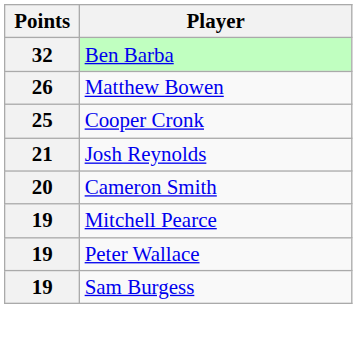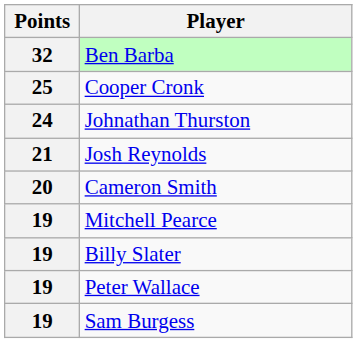 <table class="wikitable" style="text-align:left;">
 <tr>
 <th width=50>Points</th>
 <th width=200>Player</th>
 </tr>
 <tr>
 <th>32</th>
 <td style="background:#C0FFC0"> <a href='#'>Ben Barba</a></td>
 </tr>
 <tr>
-<th>26</th>
-<td> <a href='#'>Matthew Bowen</a></td>
+<th>25</th>
+<td> <a href='#'>Cooper Cronk</a></td>
 </tr>
 <tr>
-<th>25</th>
-<td> <a href='#'>Cooper Cronk</a></td>
+<th>24</th>
+<td> <a href='#'>Johnathan Thurston</a></td>
 </tr>
 <tr>
 <th>21</th>
 <td> <a href='#'>Josh Reynolds</a></td>
 </tr>
 <tr>
 <th>20</th>
 <td> <a href='#'>Cameron Smith</a></td>
 </tr>
 <tr>
 <th>19</th>
 <td> <a href='#'>Mitchell Pearce</a></td>
 </tr>
 <tr>
 <th>19</th>
+<td> <a href='#'>Billy Slater</a></td>
+</tr>
+<tr>
+<th>19</th>
 <td> <a href='#'>Peter Wallace</a></td>
 </tr>
 <tr>
 <th>19</th>
 <td> <a href='#'>Sam Burgess</a></td>
 </tr>
 </table>
